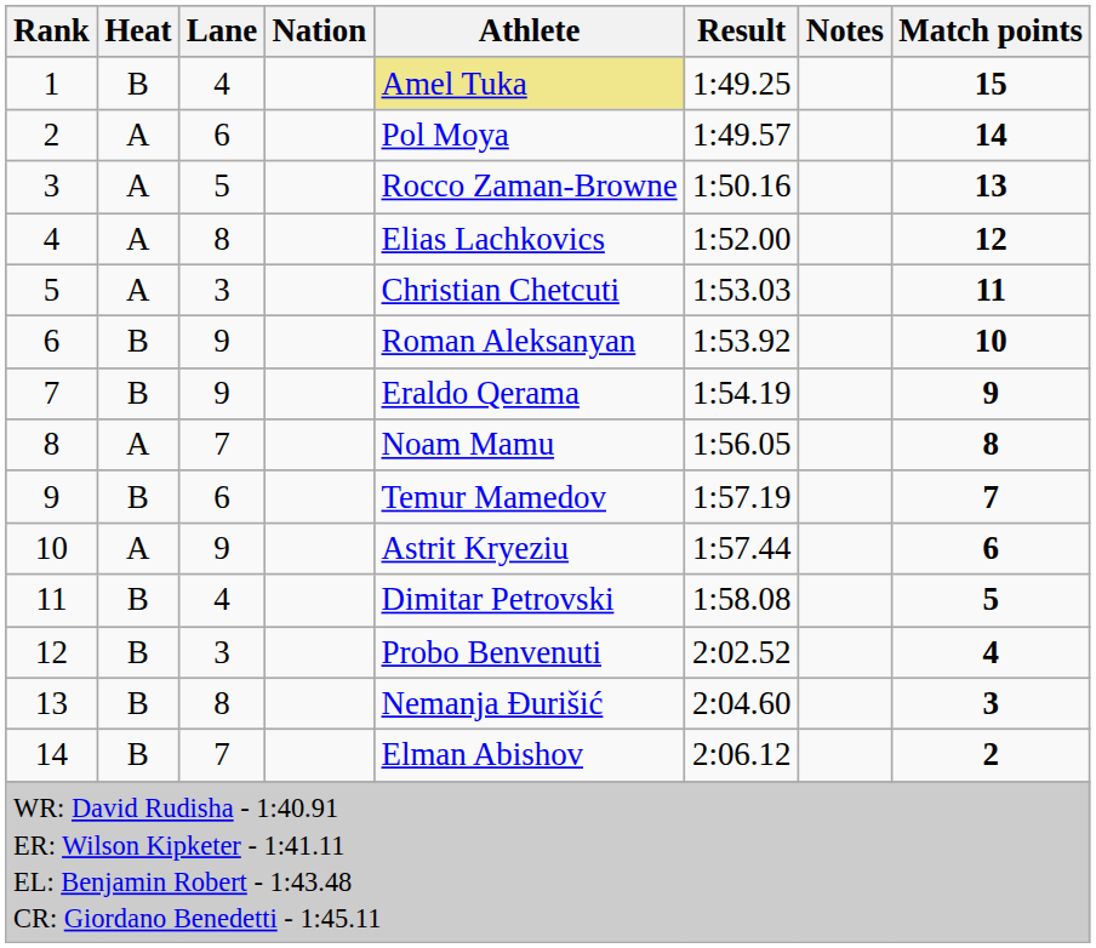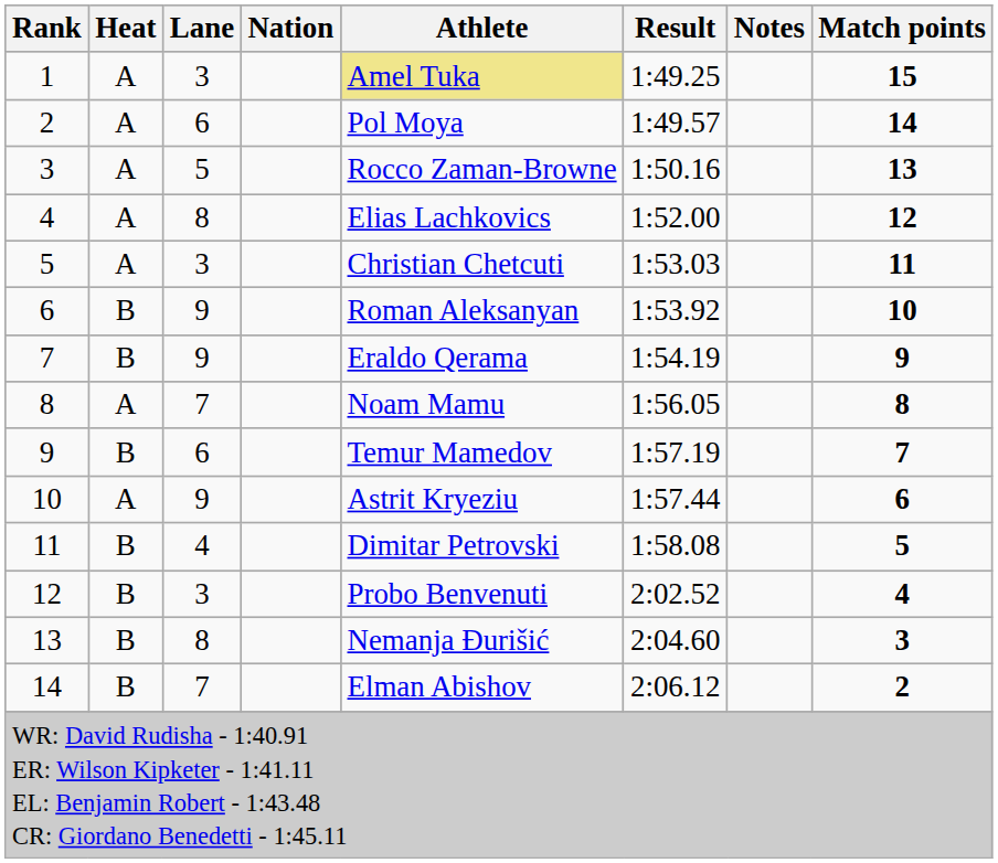 <table class="wikitable sortable" style="text-align:left;">
 <tr>
 <th>Rank</th>
 <th>Heat</th>
 <th>Lane</th>
 <th>Nation</th>
 <th>Athlete</th>
 <th>Result</th>
 <th>Notes</th>
 <th>Match points</th>
 </tr>
 <tr>
 <td align=center>1</td>
-<td align=center>B</td>
-<td align=center>4</td>
+<td align=center>A</td>
+<td align=center>3</td>
 <td></td>
 <td style="background: khaki;"><a href='#'>Amel Tuka</a></td>
 <td align=center>1:49.25</td>
 <td></td>
 <td align=center><strong>15</strong></td>
 </tr>
 <tr>
 <td align=center>2</td>
 <td align=center>A</td>
 <td align=center>6</td>
 <td></td>
 <td><a href='#'>Pol Moya</a></td>
 <td align=center>1:49.57</td>
 <td></td>
 <td align=center><strong>14</strong></td>
 </tr>
 <tr>
 <td align=center>3</td>
 <td align=center>A</td>
 <td align=center>5</td>
 <td></td>
 <td><a href='#'>Rocco Zaman-Browne</a></td>
 <td align=center>1:50.16</td>
 <td></td>
 <td align=center><strong>13</strong></td>
 </tr>
 <tr>
 <td align=center>4</td>
 <td align=center>A</td>
 <td align=center>8</td>
 <td></td>
 <td><a href='#'>Elias Lachkovics</a></td>
 <td align=center>1:52.00</td>
 <td></td>
 <td align=center><strong>12</strong></td>
 </tr>
 <tr>
 <td align=center>5</td>
 <td align=center>A</td>
 <td align=center>3</td>
 <td></td>
 <td><a href='#'>Christian Chetcuti</a></td>
 <td align=center>1:53.03</td>
 <td></td>
 <td align=center><strong>11</strong></td>
 </tr>
 <tr>
 <td align=center>6</td>
 <td align=center>B</td>
 <td align=center>9</td>
 <td></td>
 <td><a href='#'>Roman Aleksanyan</a></td>
 <td align=center>1:53.92</td>
 <td align=center></td>
 <td align=center><strong>10</strong></td>
 </tr>
 <tr>
 <td align=center>7</td>
 <td align=center>B</td>
 <td align=center>9</td>
 <td></td>
 <td><a href='#'>Eraldo Qerama</a></td>
 <td align=center>1:54.19</td>
 <td align=center></td>
 <td align=center><strong>9</strong></td>
 </tr>
 <tr>
 <td align=center>8</td>
 <td align=center>A</td>
 <td align=center>7</td>
 <td></td>
 <td><a href='#'>Noam Mamu</a></td>
 <td align=center>1:56.05</td>
 <td></td>
 <td align=center><strong>8</strong></td>
 </tr>
 <tr>
 <td align=center>9</td>
 <td align=center>B</td>
 <td align=center>6</td>
 <td></td>
 <td><a href='#'>Temur Mamedov</a></td>
 <td align=center>1:57.19</td>
 <td align=center></td>
 <td align=center><strong>7</strong></td>
 </tr>
 <tr>
 <td align=center>10</td>
 <td align=center>A</td>
 <td align=center>9</td>
 <td></td>
 <td><a href='#'>Astrit Kryeziu</a></td>
 <td align=center>1:57.44</td>
 <td></td>
 <td align=center><strong>6</strong></td>
 </tr>
 <tr>
 <td align=center>11</td>
 <td align=center>B</td>
 <td align=center>4</td>
 <td></td>
 <td><a href='#'>Dimitar Petrovski</a></td>
 <td align=center>1:58.08</td>
 <td align=center></td>
 <td align=center><strong>5</strong></td>
 </tr>
 <tr>
 <td align=center>12</td>
 <td align=center>B</td>
 <td align=center>3</td>
 <td></td>
 <td><a href='#'>Probo Benvenuti</a></td>
 <td align=center>2:02.52</td>
 <td align=center></td>
 <td align=center><strong>4</strong></td>
 </tr>
 <tr>
 <td align=center>13</td>
 <td align=center>B</td>
 <td align=center>8</td>
 <td></td>
 <td><a href='#'>Nemanja Đurišić</a></td>
 <td align=center>2:04.60</td>
 <td align=center></td>
 <td align=center><strong>3</strong></td>
 </tr>
 <tr>
 <td align=center>14</td>
 <td align=center>B</td>
 <td align=center>7</td>
 <td></td>
 <td><a href='#'>Elman Abishov</a></td>
 <td align=center>2:06.12</td>
 <td align=center></td>
 <td align=center><strong>2</strong></td>
 </tr>
 <tr>
 <td colspan="8" bgcolor="#cccccc"><small>WR:  <a href='#'>David Rudisha</a> - 1:40.91<br>ER:  <a href='#'>Wilson Kipketer</a> - 1:41.11<br></small><small>EL:   <a href='#'>Benjamin Robert</a> - 1:43.48<br>CR:  <a href='#'>Giordano Benedetti</a> - 1:45.11</small></td>
 </tr>
 </table>
